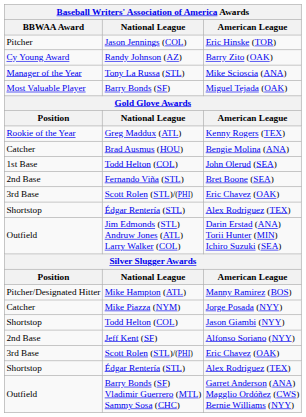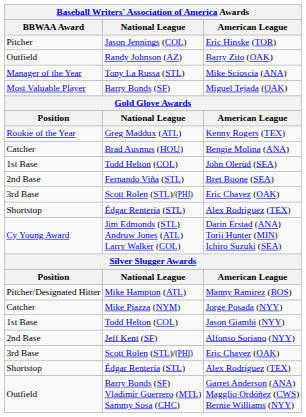 <table class="wikitable" style="font-size:90%;">
 <tr>
 <th colspan="9"><a href='#'>Baseball Writers' Association of America</a> Awards</th>
 </tr>
 <tr>
 <th>BBWAA Award</th>
 <th>National League</th>
 <th>American League</th>
 </tr>
 <tr>
 <td>Pitcher</td>
 <td><a href='#'>Jason Jennings</a> (<a href='#'>COL</a>)</td>
 <td><a href='#'>Eric Hinske</a> (<a href='#'>TOR</a>)</td>
 </tr>
 <tr>
-<td><a href='#'>Cy Young Award</a></td>
+<td>Outfield</td>
 <td><a href='#'>Randy Johnson</a> (<a href='#'>AZ</a>)</td>
 <td><a href='#'>Barry Zito</a> (<a href='#'>OAK</a>)</td>
 </tr>
 <tr>
 <td><a href='#'>Manager of the Year</a></td>
 <td><a href='#'>Tony La Russa</a> (<a href='#'>STL</a>)</td>
 <td><a href='#'>Mike Scioscia</a> (<a href='#'>ANA</a>)</td>
 </tr>
 <tr>
 <td><a href='#'>Most Valuable Player</a></td>
 <td><a href='#'>Barry Bonds</a> (<a href='#'>SF</a>)</td>
 <td><a href='#'>Miguel Tejada</a> (<a href='#'>OAK</a>)</td>
 </tr>
 <tr>
 <th colspan="9"><a href='#'>Gold Glove Awards</a></th>
 </tr>
 <tr>
 <th>Position</th>
 <th>National League</th>
 <th>American League</th>
 </tr>
 <tr>
 <td><a href='#'>Rookie of the Year</a></td>
 <td><a href='#'>Greg Maddux</a> (<a href='#'>ATL</a>)</td>
 <td><a href='#'>Kenny Rogers</a> (<a href='#'>TEX</a>)</td>
 </tr>
 <tr>
 <td>Catcher</td>
 <td><a href='#'>Brad Ausmus</a> (<a href='#'>HOU</a>)</td>
 <td><a href='#'>Bengie Molina</a> (<a href='#'>ANA</a>)</td>
 </tr>
 <tr>
 <td>1st Base</td>
 <td><a href='#'>Todd Helton</a> (<a href='#'>COL</a>)</td>
 <td><a href='#'>John Olerud</a> (<a href='#'>SEA</a>)</td>
 </tr>
 <tr>
 <td>2nd Base</td>
 <td><a href='#'>Fernando Viña</a> (<a href='#'>STL</a>)</td>
 <td><a href='#'>Bret Boone</a> (<a href='#'>SEA</a>)</td>
 </tr>
 <tr>
 <td>3rd Base</td>
 <td><a href='#'>Scott Rolen</a> (<a href='#'>STL</a>)/<small>(<a href='#'>PHI</a>)</small></td>
 <td><a href='#'>Eric Chavez</a> (<a href='#'>OAK</a>)</td>
 </tr>
 <tr>
 <td>Shortstop</td>
 <td><a href='#'>Édgar Rentería</a> (<a href='#'>STL</a>)</td>
 <td><a href='#'>Alex Rodriguez</a> (<a href='#'>TEX</a>)</td>
 </tr>
 <tr>
-<td>Outfield</td>
+<td><a href='#'>Cy Young Award</a></td>
 <td><a href='#'>Jim Edmonds</a> (<a href='#'>STL</a>)<br><a href='#'>Andruw Jones</a> (<a href='#'>ATL</a>)<br><a href='#'>Larry Walker</a> (<a href='#'>COL</a>)</td>
 <td><a href='#'>Darin Erstad</a> (<a href='#'>ANA</a>)<br><a href='#'>Torii Hunter</a> (<a href='#'>MIN</a>)<br><a href='#'>Ichiro Suzuki</a> (<a href='#'>SEA</a>)</td>
 </tr>
 <tr>
 <th colspan="9"><a href='#'>Silver Slugger Awards</a></th>
 </tr>
 <tr>
 <th>Position</th>
 <th>National League</th>
 <th>American League</th>
 </tr>
 <tr>
 <td>Pitcher/Designated Hitter</td>
 <td><a href='#'>Mike Hampton</a> (<a href='#'>ATL</a>)</td>
 <td><a href='#'>Manny Ramirez</a> (<a href='#'>BOS</a>)</td>
 </tr>
 <tr>
 <td>Catcher</td>
 <td><a href='#'>Mike Piazza</a> (<a href='#'>NYM</a>)</td>
 <td><a href='#'>Jorge Posada</a> (<a href='#'>NYY</a>)</td>
 </tr>
 <tr>
-<td>Shortstop</td>
+<td>1st Base</td>
 <td><a href='#'>Todd Helton</a> (<a href='#'>COL</a>)</td>
 <td><a href='#'>Jason Giambi</a> (<a href='#'>NYY</a>)</td>
 </tr>
 <tr>
 <td>2nd Base</td>
 <td><a href='#'>Jeff Kent</a> (<a href='#'>SF</a>)</td>
 <td><a href='#'>Alfonso Soriano</a> (<a href='#'>NYY</a>)</td>
 </tr>
 <tr>
 <td>3rd Base</td>
 <td><a href='#'>Scott Rolen</a> (<a href='#'>STL</a>)/<small>(<a href='#'>PHI</a>)</small></td>
 <td><a href='#'>Eric Chavez</a> (<a href='#'>OAK</a>)</td>
 </tr>
 <tr>
 <td>Shortstop</td>
 <td><a href='#'>Édgar Rentería</a> (<a href='#'>STL</a>)</td>
 <td><a href='#'>Alex Rodriguez</a> (<a href='#'>TEX</a>)</td>
 </tr>
 <tr>
 <td>Outfield</td>
 <td><a href='#'>Barry Bonds</a> (<a href='#'>SF</a>)<br><a href='#'>Vladimir Guerrero</a> (<a href='#'>MTL</a>)<br><a href='#'>Sammy Sosa</a> (<a href='#'>CHC</a>)</td>
 <td><a href='#'>Garret Anderson</a> (<a href='#'>ANA</a>)<br><a href='#'>Magglio Ordóñez</a> (<a href='#'>CWS</a>)<br><a href='#'>Bernie Williams</a>  (<a href='#'>NYY</a>)</td>
 </tr>
 </table>
